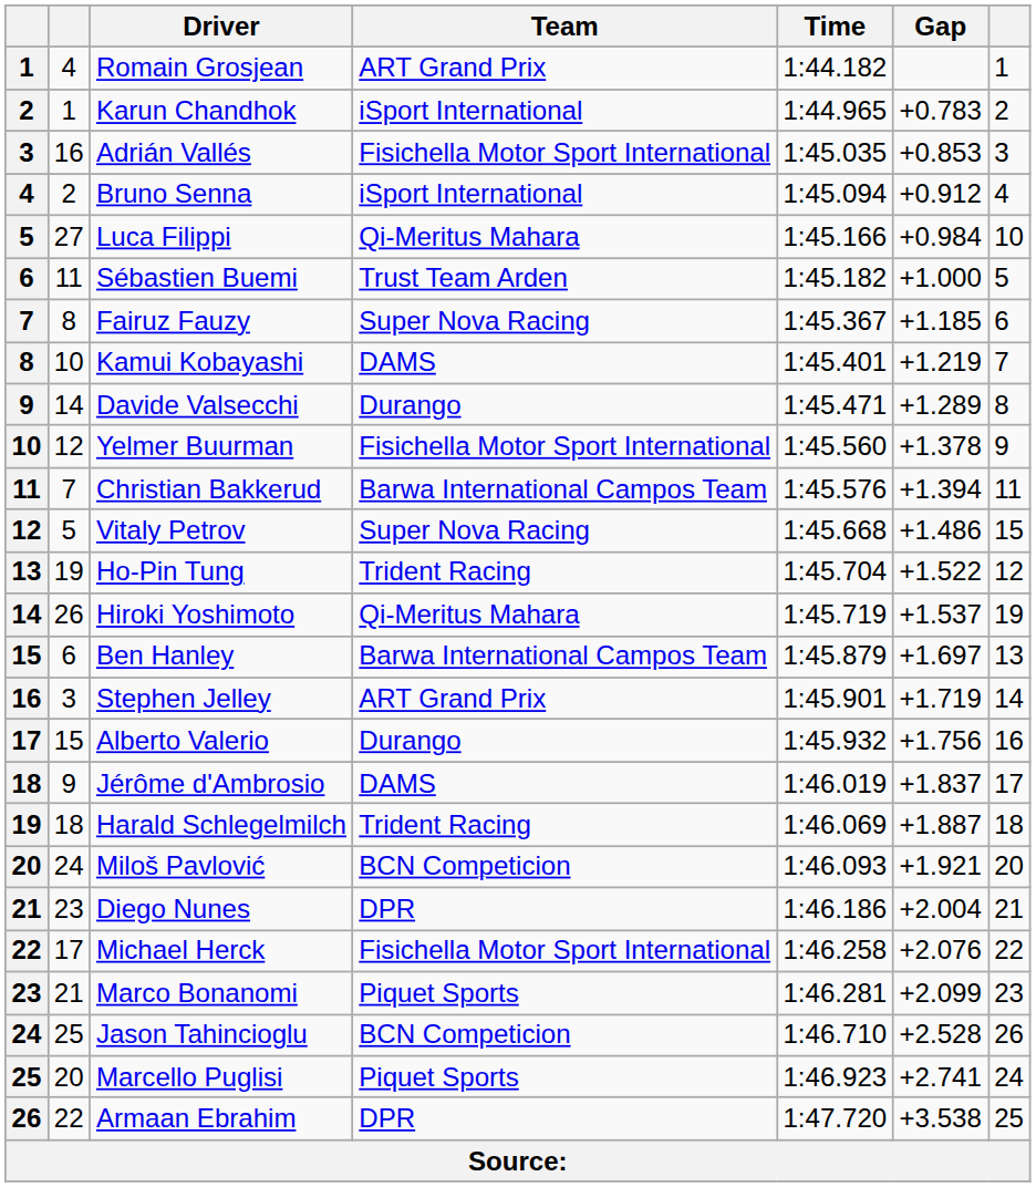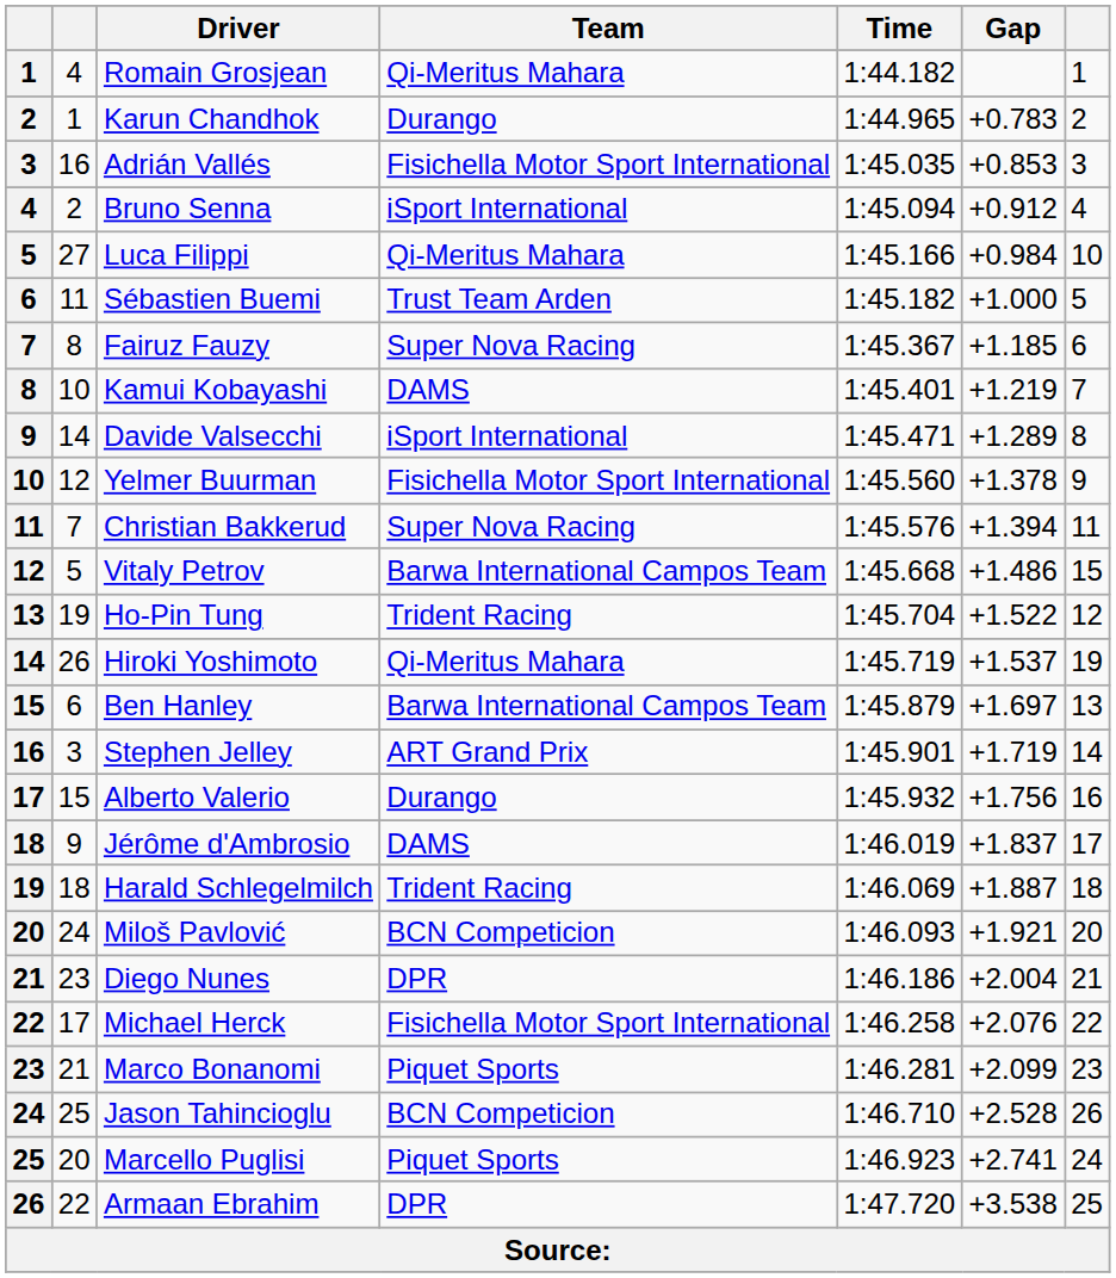 <table class="wikitable" style="font-size: 85%">
 <tr>
 <th></th>
 <th></th>
 <th>Driver</th>
 <th>Team</th>
 <th>Time</th>
 <th>Gap</th>
 <th></th>
 </tr>
 <tr>
 <th>1</th>
 <td align="center">4</td>
 <td> <a href='#'>Romain Grosjean</a></td>
-<td><a href='#'>ART Grand Prix</a></td>
+<td><a href='#'>Qi-Meritus Mahara</a></td>
 <td>1:44.182</td>
 <td></td>
 <td>1</td>
 </tr>
 <tr>
 <th>2</th>
 <td align="center">1</td>
 <td> <a href='#'>Karun Chandhok</a></td>
-<td><a href='#'>iSport International</a></td>
+<td><a href='#'>Durango</a></td>
 <td>1:44.965</td>
 <td>+0.783</td>
 <td>2</td>
 </tr>
 <tr>
 <th>3</th>
 <td align="center">16</td>
 <td> <a href='#'>Adrián Vallés</a></td>
 <td><a href='#'>Fisichella Motor Sport International</a></td>
 <td>1:45.035</td>
 <td>+0.853</td>
 <td>3</td>
 </tr>
 <tr>
 <th>4</th>
 <td align="center">2</td>
 <td> <a href='#'>Bruno Senna</a></td>
 <td><a href='#'>iSport International</a></td>
 <td>1:45.094</td>
 <td>+0.912</td>
 <td>4</td>
 </tr>
 <tr>
 <th>5</th>
 <td align="center">27</td>
 <td> <a href='#'>Luca Filippi</a></td>
 <td><a href='#'>Qi-Meritus Mahara</a></td>
 <td>1:45.166</td>
 <td>+0.984</td>
 <td>10</td>
 </tr>
 <tr>
 <th>6</th>
 <td align="center">11</td>
 <td> <a href='#'>Sébastien Buemi</a></td>
 <td><a href='#'>Trust Team Arden</a></td>
 <td>1:45.182</td>
 <td>+1.000</td>
 <td>5</td>
 </tr>
 <tr>
 <th>7</th>
 <td align="center">8</td>
 <td> <a href='#'>Fairuz Fauzy</a></td>
 <td><a href='#'>Super Nova Racing</a></td>
 <td>1:45.367</td>
 <td>+1.185</td>
 <td>6</td>
 </tr>
 <tr>
 <th>8</th>
 <td align="center">10</td>
 <td> <a href='#'>Kamui Kobayashi</a></td>
 <td><a href='#'>DAMS</a></td>
 <td>1:45.401</td>
 <td>+1.219</td>
 <td>7</td>
 </tr>
 <tr>
 <th>9</th>
 <td align="center">14</td>
 <td> <a href='#'>Davide Valsecchi</a></td>
-<td><a href='#'>Durango</a></td>
+<td><a href='#'>iSport International</a></td>
 <td>1:45.471</td>
 <td>+1.289</td>
 <td>8</td>
 </tr>
 <tr>
 <th>10</th>
 <td align="center">12</td>
 <td> <a href='#'>Yelmer Buurman</a></td>
 <td><a href='#'>Fisichella Motor Sport International</a></td>
 <td>1:45.560</td>
 <td>+1.378</td>
 <td>9</td>
 </tr>
 <tr>
 <th>11</th>
 <td align="center">7</td>
 <td> <a href='#'>Christian Bakkerud</a></td>
-<td><a href='#'>Barwa International Campos Team</a></td>
+<td><a href='#'>Super Nova Racing</a></td>
 <td>1:45.576</td>
 <td>+1.394</td>
 <td>11</td>
 </tr>
 <tr>
 <th>12</th>
 <td align="center">5</td>
 <td> <a href='#'>Vitaly Petrov</a></td>
-<td><a href='#'>Super Nova Racing</a></td>
+<td><a href='#'>Barwa International Campos Team</a></td>
 <td>1:45.668</td>
 <td>+1.486</td>
 <td>15</td>
 </tr>
 <tr>
 <th>13</th>
 <td align="center">19</td>
 <td> <a href='#'>Ho-Pin Tung</a></td>
 <td><a href='#'>Trident Racing</a></td>
 <td>1:45.704</td>
 <td>+1.522</td>
 <td>12</td>
 </tr>
 <tr>
 <th>14</th>
 <td align="center">26</td>
 <td> <a href='#'>Hiroki Yoshimoto</a></td>
 <td><a href='#'>Qi-Meritus Mahara</a></td>
 <td>1:45.719</td>
 <td>+1.537</td>
 <td>19</td>
 </tr>
 <tr>
 <th>15</th>
 <td align="center">6</td>
 <td> <a href='#'>Ben Hanley</a></td>
 <td><a href='#'>Barwa International Campos Team</a></td>
 <td>1:45.879</td>
 <td>+1.697</td>
 <td>13</td>
 </tr>
 <tr>
 <th>16</th>
 <td align="center">3</td>
 <td> <a href='#'>Stephen Jelley</a></td>
 <td><a href='#'>ART Grand Prix</a></td>
 <td>1:45.901</td>
 <td>+1.719</td>
 <td>14</td>
 </tr>
 <tr>
 <th>17</th>
 <td align="center">15</td>
 <td> <a href='#'>Alberto Valerio</a></td>
 <td><a href='#'>Durango</a></td>
 <td>1:45.932</td>
 <td>+1.756</td>
 <td>16</td>
 </tr>
 <tr>
 <th>18</th>
 <td align="center">9</td>
 <td> <a href='#'>Jérôme d'Ambrosio</a></td>
 <td><a href='#'>DAMS</a></td>
 <td>1:46.019</td>
 <td>+1.837</td>
 <td>17</td>
 </tr>
 <tr>
 <th>19</th>
 <td align="center">18</td>
 <td> <a href='#'>Harald Schlegelmilch</a></td>
 <td><a href='#'>Trident Racing</a></td>
 <td>1:46.069</td>
 <td>+1.887</td>
 <td>18</td>
 </tr>
 <tr>
 <th>20</th>
 <td align="center">24</td>
 <td> <a href='#'>Miloš Pavlović</a></td>
 <td><a href='#'>BCN Competicion</a></td>
 <td>1:46.093</td>
 <td>+1.921</td>
 <td>20</td>
 </tr>
 <tr>
 <th>21</th>
 <td align="center">23</td>
 <td> <a href='#'>Diego Nunes</a></td>
 <td><a href='#'>DPR</a></td>
 <td>1:46.186</td>
 <td>+2.004</td>
 <td>21</td>
 </tr>
 <tr>
 <th>22</th>
 <td align="center">17</td>
 <td> <a href='#'>Michael Herck</a></td>
 <td><a href='#'>Fisichella Motor Sport International</a></td>
 <td>1:46.258</td>
 <td>+2.076</td>
 <td>22</td>
 </tr>
 <tr>
 <th>23</th>
 <td align="center">21</td>
 <td> <a href='#'>Marco Bonanomi</a></td>
 <td><a href='#'>Piquet Sports</a></td>
 <td>1:46.281</td>
 <td>+2.099</td>
 <td>23</td>
 </tr>
 <tr>
 <th>24</th>
 <td align="center">25</td>
 <td> <a href='#'>Jason Tahincioglu</a></td>
 <td><a href='#'>BCN Competicion</a></td>
 <td>1:46.710</td>
 <td>+2.528</td>
 <td>26</td>
 </tr>
 <tr>
 <th>25</th>
 <td align="center">20</td>
 <td> <a href='#'>Marcello Puglisi</a></td>
 <td><a href='#'>Piquet Sports</a></td>
 <td>1:46.923</td>
 <td>+2.741</td>
 <td>24</td>
 </tr>
 <tr>
 <th>26</th>
 <td align="center">22</td>
 <td> <a href='#'>Armaan Ebrahim</a></td>
 <td><a href='#'>DPR</a></td>
 <td>1:47.720</td>
 <td>+3.538</td>
 <td>25</td>
 </tr>
 <tr>
 <th colspan="7">Source:</th>
 </tr>
 </table>
